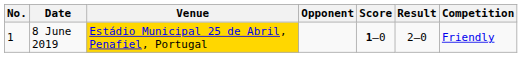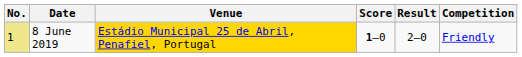 <table class="wikitable" style="font-size:100%;">
 <tr>
 <th>No.</th>
 <th>Date</th>
 <th>Venue</th>
-<th>Opponent</th>
 <th>Score</th>
 <th>Result</th>
 <th>Competition</th>
 </tr>
 <tr>
-<td>1</td>
+<td style="background: khaki;">1</td>
 <td>8 June 2019</td>
 <td style="background: gold;"><a href='#'>Estádio Municipal 25 de Abril</a>, <a href='#'>Penafiel</a>, Portugal</td>
-<td></td>
 <td align=center><strong>1</strong>–0</td>
 <td align=center>2–0</td>
 <td><a href='#'>Friendly</a></td>
 </tr>
 </table>
